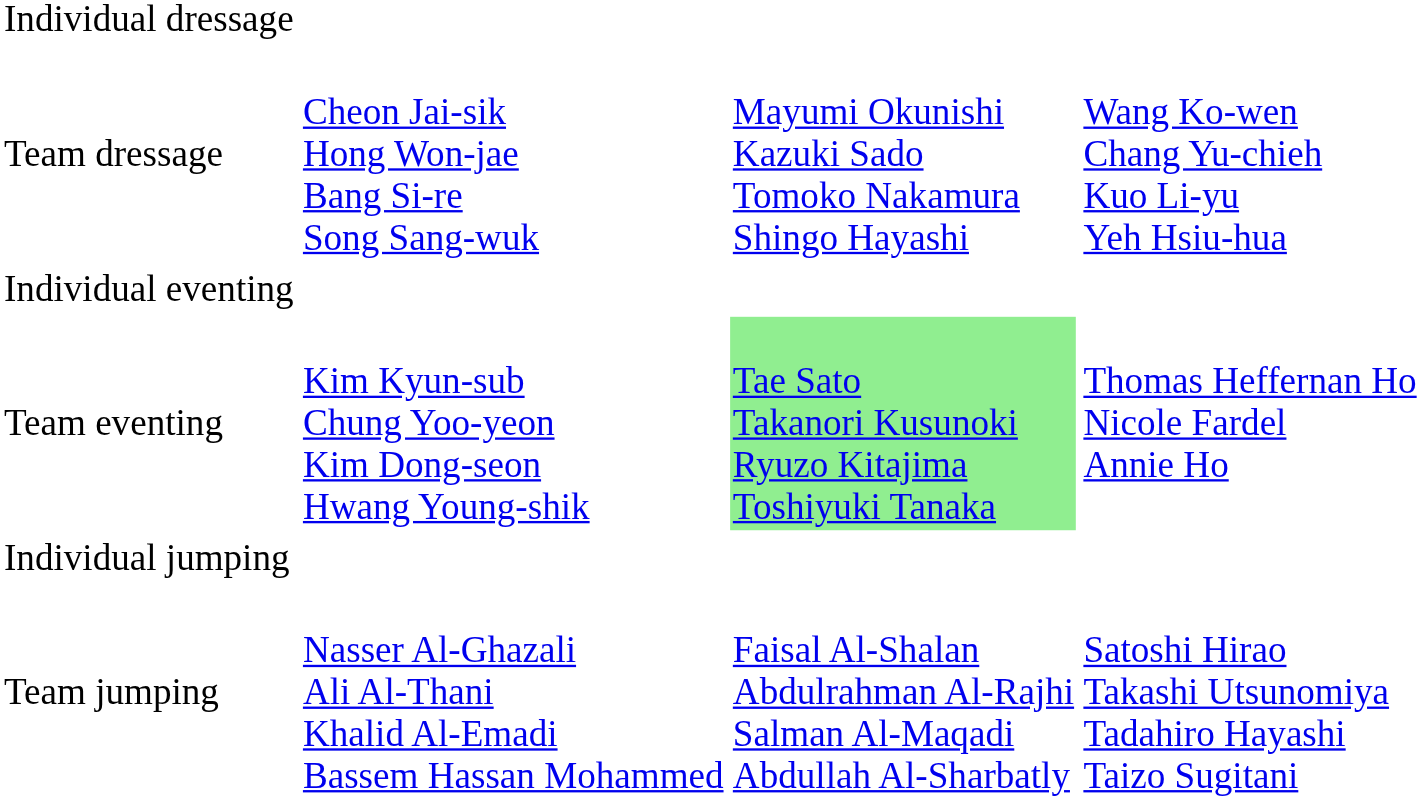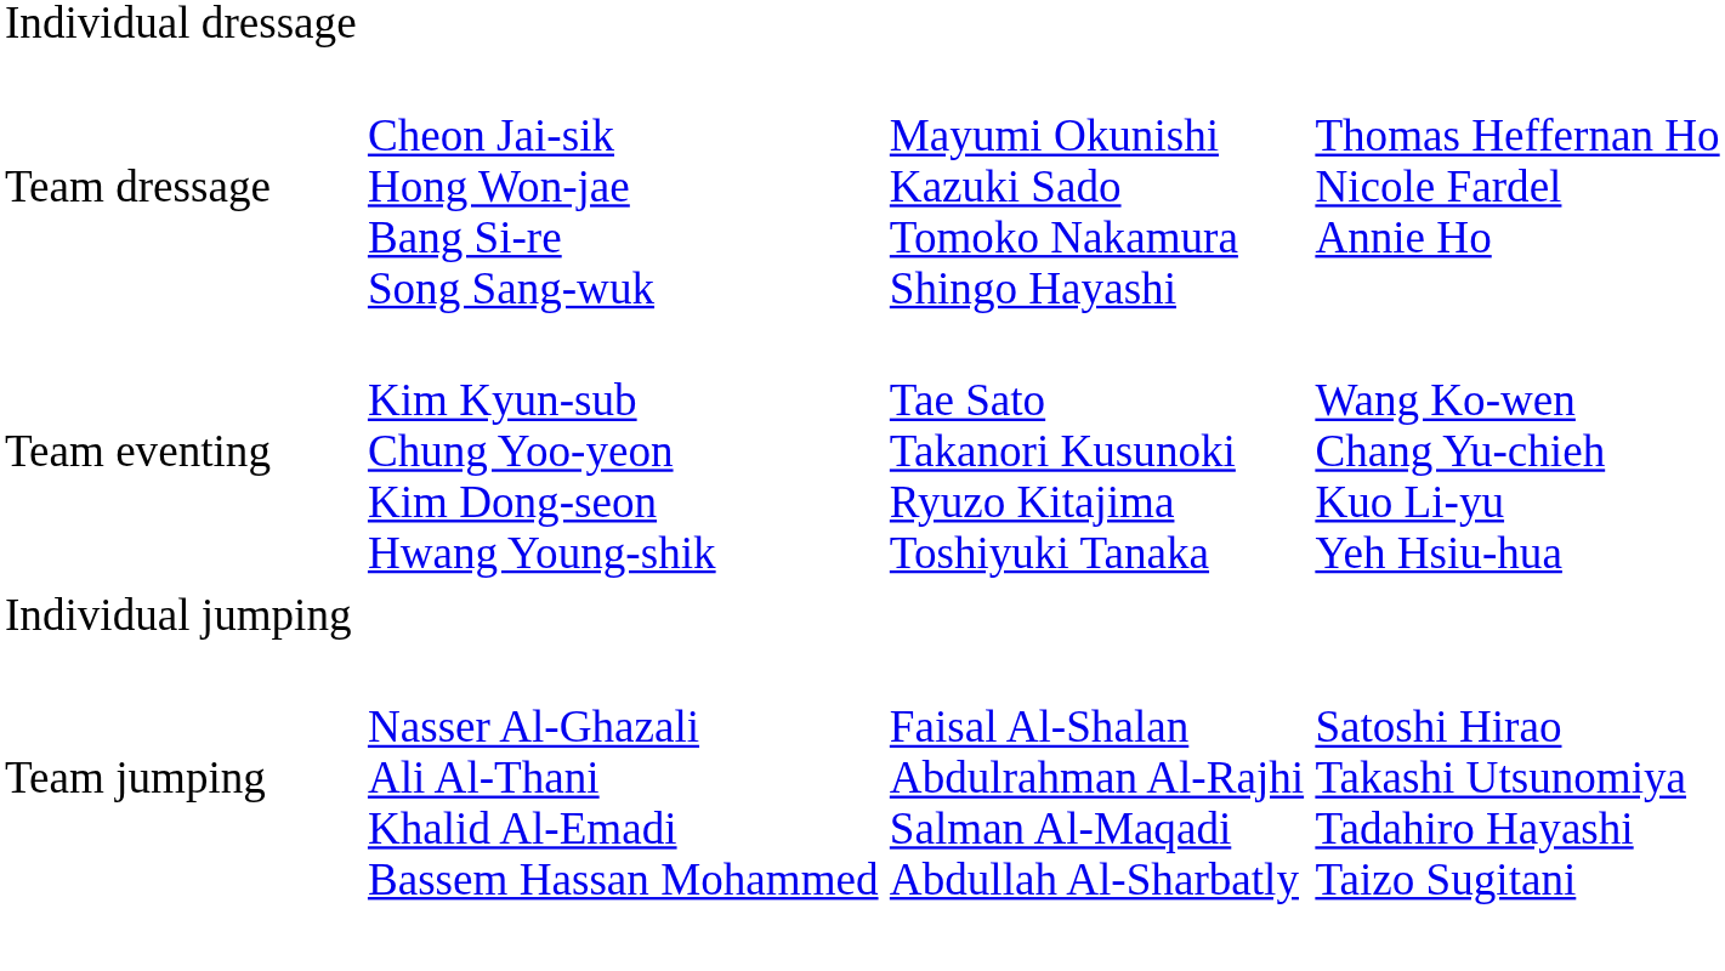 <table>
 <tr>
 <td>Individual dressage<br></td>
 <td></td>
 <td></td>
 <td></td>
 </tr>
 <tr>
 <td>Team dressage<br></td>
 <td><br><a href='#'>Cheon Jai-sik</a><br><a href='#'>Hong Won-jae</a><br><a href='#'>Bang Si-re</a><br><a href='#'>Song Sang-wuk</a></td>
 <td><br><a href='#'>Mayumi Okunishi</a><br><a href='#'>Kazuki Sado</a><br><a href='#'>Tomoko Nakamura</a><br><a href='#'>Shingo Hayashi</a></td>
-<td><br><a href='#'>Wang Ko-wen</a><br><a href='#'>Chang Yu-chieh</a><br><a href='#'>Kuo Li-yu</a><br><a href='#'>Yeh Hsiu-hua</a></td>
-</tr>
-<tr>
-<td>Individual eventing<br></td>
-<td></td>
-<td></td>
-<td></td>
+<td valign=top><br><a href='#'>Thomas Heffernan Ho</a><br><a href='#'>Nicole Fardel</a><br><a href='#'>Annie Ho</a></td>
 </tr>
 <tr>
 <td>Team eventing<br></td>
 <td><br><a href='#'>Kim Kyun-sub</a><br><a href='#'>Chung Yoo-yeon</a><br><a href='#'>Kim Dong-seon</a><br><a href='#'>Hwang Young-shik</a></td>
-<td style="background: lightgreen;"><br><a href='#'>Tae Sato</a><br><a href='#'>Takanori Kusunoki</a><br><a href='#'>Ryuzo Kitajima</a><br><a href='#'>Toshiyuki Tanaka</a></td>
-<td valign=top><br><a href='#'>Thomas Heffernan Ho</a><br><a href='#'>Nicole Fardel</a><br><a href='#'>Annie Ho</a></td>
+<td><br><a href='#'>Tae Sato</a><br><a href='#'>Takanori Kusunoki</a><br><a href='#'>Ryuzo Kitajima</a><br><a href='#'>Toshiyuki Tanaka</a></td>
+<td><br><a href='#'>Wang Ko-wen</a><br><a href='#'>Chang Yu-chieh</a><br><a href='#'>Kuo Li-yu</a><br><a href='#'>Yeh Hsiu-hua</a></td>
 </tr>
 <tr>
 <td>Individual jumping<br></td>
 <td></td>
 <td></td>
 <td></td>
 </tr>
 <tr>
 <td>Team jumping<br></td>
 <td><br><a href='#'>Nasser Al-Ghazali</a><br><a href='#'>Ali Al-Thani</a><br><a href='#'>Khalid Al-Emadi</a><br><a href='#'>Bassem Hassan Mohammed</a></td>
 <td><br><a href='#'>Faisal Al-Shalan</a><br><a href='#'>Abdulrahman Al-Rajhi</a><br><a href='#'>Salman Al-Maqadi</a><br><a href='#'>Abdullah Al-Sharbatly</a></td>
 <td><br><a href='#'>Satoshi Hirao</a><br><a href='#'>Takashi Utsunomiya</a><br><a href='#'>Tadahiro Hayashi</a><br><a href='#'>Taizo Sugitani</a></td>
 </tr>
 </table>
